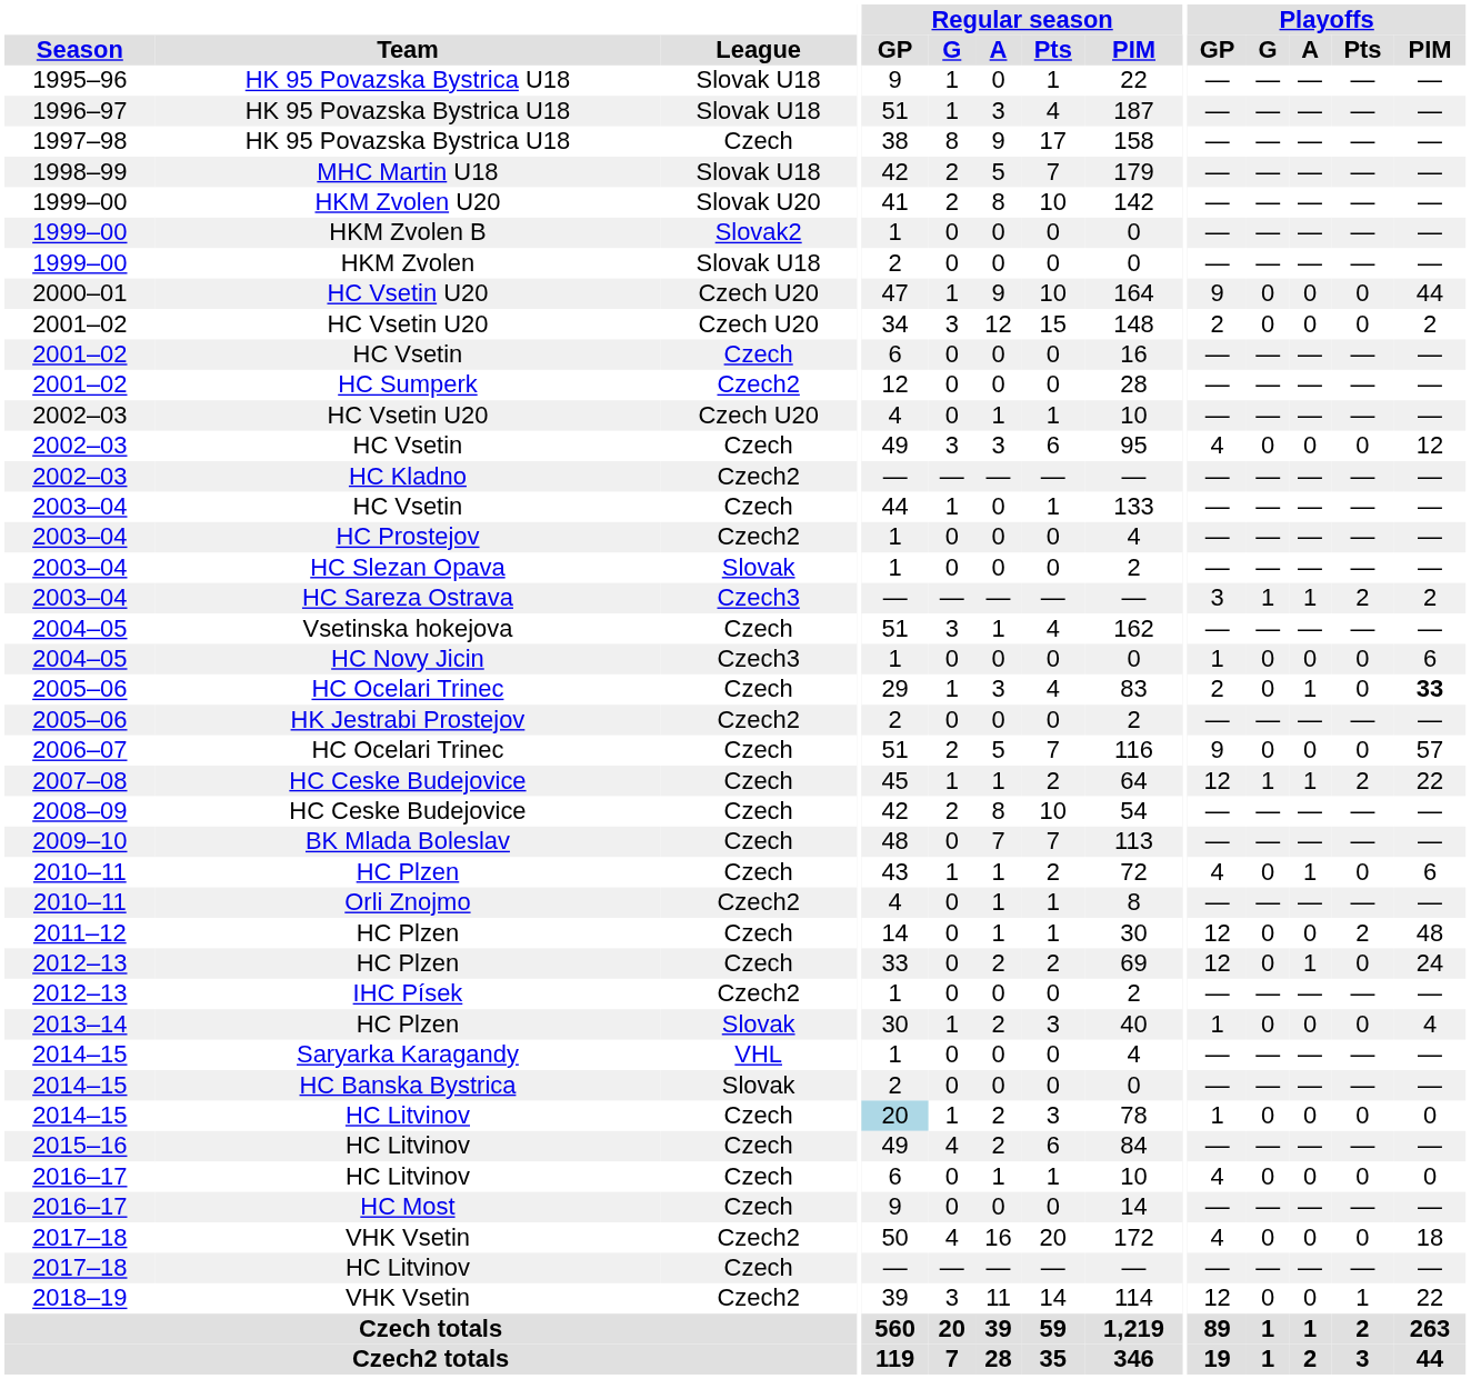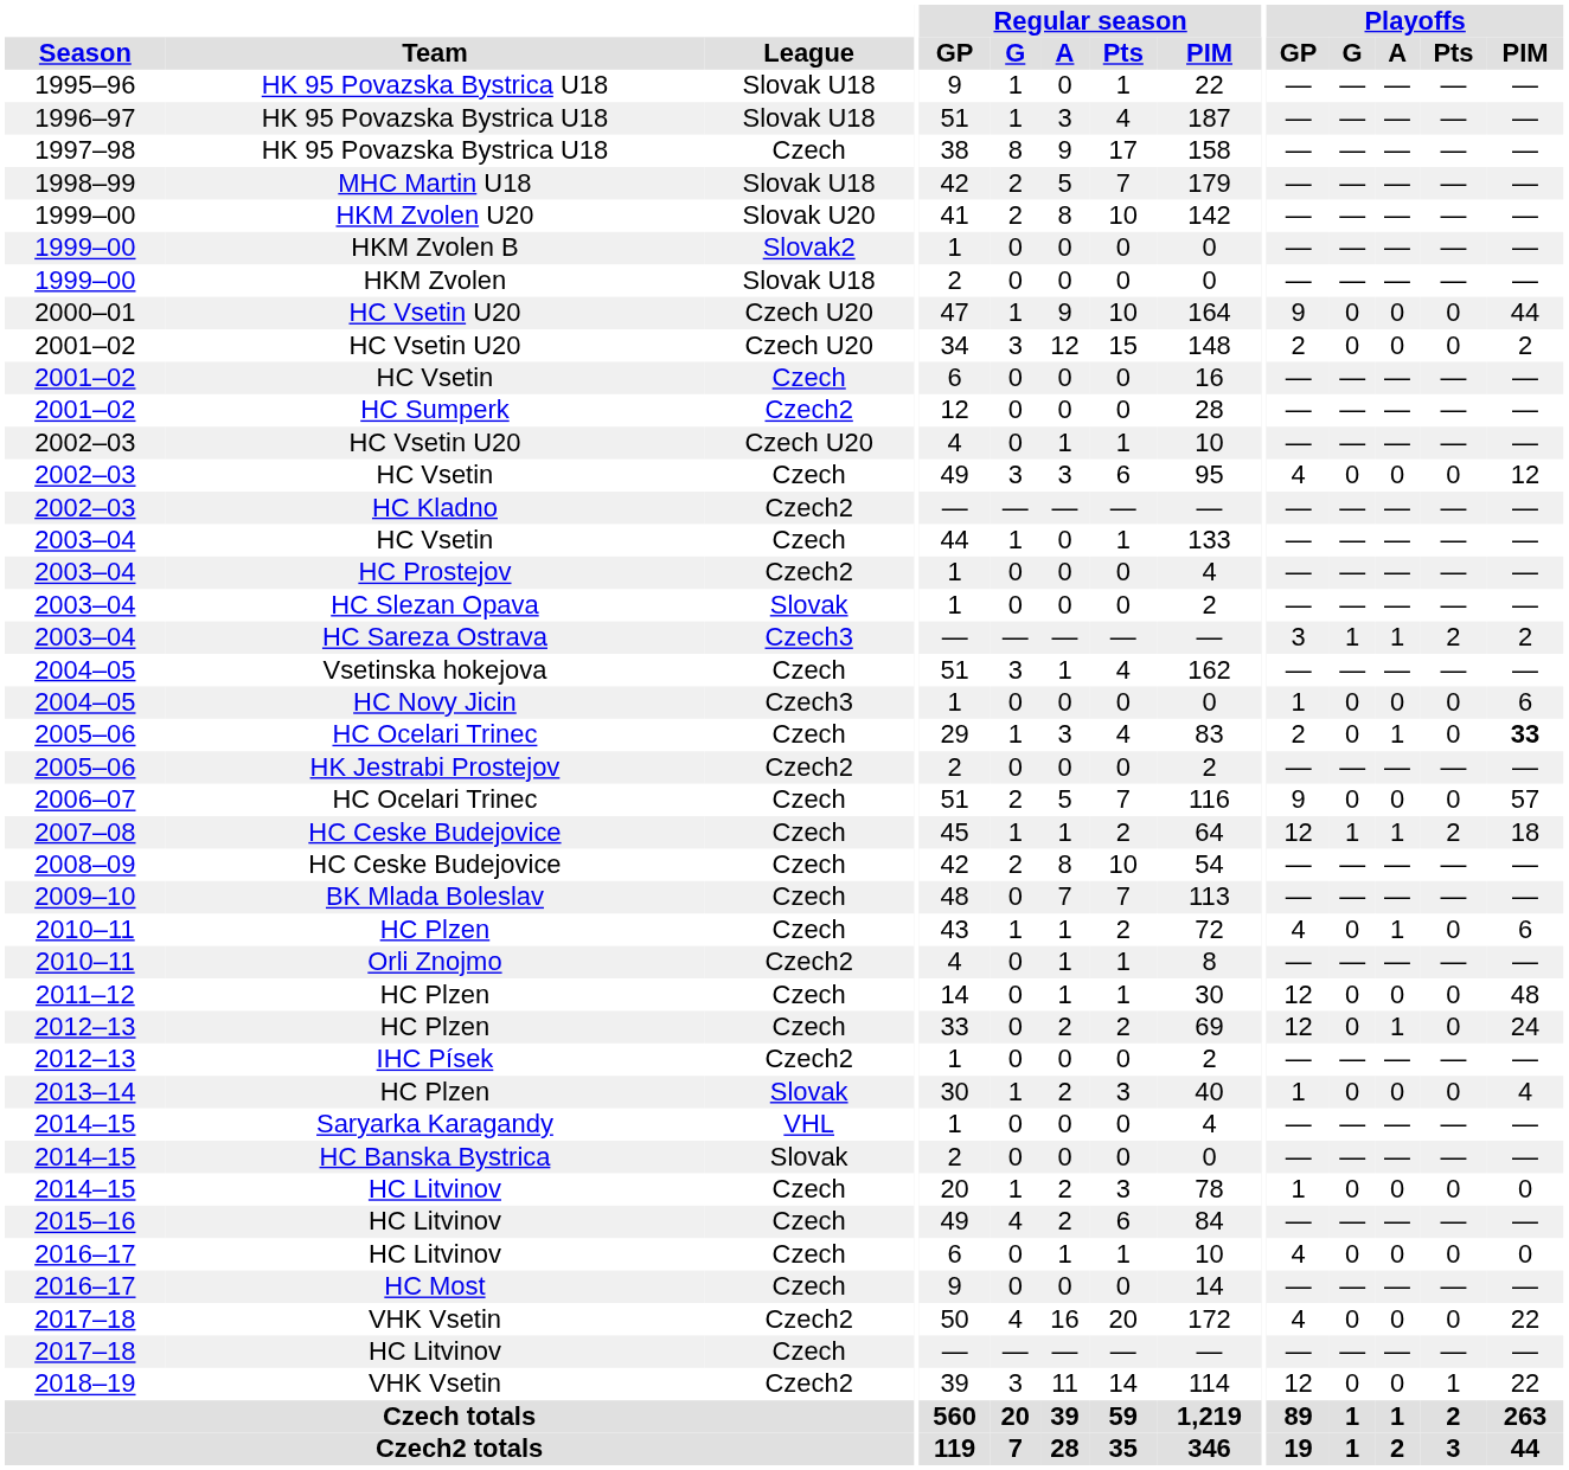 <table border="0" cellpadding="1" cellspacing="0" style="text-align:center; width:60em">
 <tr bgcolor="#e0e0e0">
 <th colspan="3" bgcolor="#ffffff"></th>
 <th rowspan="99" bgcolor="#ffffff"></th>
 <th colspan="5"><a href='#'>Regular season</a></th>
 <th rowspan="99" bgcolor="#ffffff"></th>
 <th colspan="5"><a href='#'>Playoffs</a></th>
 </tr>
 <tr bgcolor="#e0e0e0">
 <th><a href='#'>Season</a></th>
 <th>Team</th>
 <th>League</th>
 <th>GP</th>
 <th><a href='#'>G</a></th>
 <th><a href='#'>A</a></th>
 <th><a href='#'>Pts</a></th>
 <th><a href='#'>PIM</a></th>
 <th>GP</th>
 <th>G</th>
 <th>A</th>
 <th>Pts</th>
 <th>PIM</th>
 </tr>
 <tr>
 <td>1995–96</td>
 <td><a href='#'>HK 95 Povazska Bystrica</a> U18</td>
 <td>Slovak U18</td>
 <td>9</td>
 <td>1</td>
 <td>0</td>
 <td>1</td>
 <td>22</td>
 <td>—</td>
 <td>—</td>
 <td>—</td>
 <td>—</td>
 <td>—</td>
 </tr>
 <tr bgcolor="#f0f0f0">
 <td>1996–97</td>
 <td>HK 95 Povazska Bystrica U18</td>
 <td>Slovak U18</td>
 <td>51</td>
 <td>1</td>
 <td>3</td>
 <td>4</td>
 <td>187</td>
 <td>—</td>
 <td>—</td>
 <td>—</td>
 <td>—</td>
 <td>—</td>
 </tr>
 <tr>
 <td>1997–98</td>
 <td>HK 95 Povazska Bystrica U18</td>
 <td>Czech</td>
 <td>38</td>
 <td>8</td>
 <td>9</td>
 <td>17</td>
 <td>158</td>
 <td>—</td>
 <td>—</td>
 <td>—</td>
 <td>—</td>
 <td>—</td>
 </tr>
 <tr bgcolor="#f0f0f0">
 <td>1998–99</td>
 <td><a href='#'>MHC Martin</a> U18</td>
 <td>Slovak U18</td>
 <td>42</td>
 <td>2</td>
 <td>5</td>
 <td>7</td>
 <td>179</td>
 <td>—</td>
 <td>—</td>
 <td>—</td>
 <td>—</td>
 <td>—</td>
 </tr>
 <tr>
 <td>1999–00</td>
 <td><a href='#'>HKM Zvolen</a> U20</td>
 <td>Slovak U20</td>
 <td>41</td>
 <td>2</td>
 <td>8</td>
 <td>10</td>
 <td>142</td>
 <td>—</td>
 <td>—</td>
 <td>—</td>
 <td>—</td>
 <td>—</td>
 </tr>
 <tr bgcolor="#f0f0f0">
 <td><a href='#'>1999–00</a></td>
 <td>HKM Zvolen B</td>
 <td><a href='#'>Slovak2</a></td>
 <td>1</td>
 <td>0</td>
 <td>0</td>
 <td>0</td>
 <td>0</td>
 <td>—</td>
 <td>—</td>
 <td>—</td>
 <td>—</td>
 <td>—</td>
 </tr>
 <tr>
 <td><a href='#'>1999–00</a></td>
 <td>HKM Zvolen</td>
 <td>Slovak U18</td>
 <td>2</td>
 <td>0</td>
 <td>0</td>
 <td>0</td>
 <td>0</td>
 <td>—</td>
 <td>—</td>
 <td>—</td>
 <td>—</td>
 <td>—</td>
 </tr>
 <tr bgcolor="#f0f0f0">
 <td>2000–01</td>
 <td><a href='#'>HC Vsetin</a> U20</td>
 <td>Czech U20</td>
 <td>47</td>
 <td>1</td>
 <td>9</td>
 <td>10</td>
 <td>164</td>
 <td>9</td>
 <td>0</td>
 <td>0</td>
 <td>0</td>
 <td>44</td>
 </tr>
 <tr>
 <td>2001–02</td>
 <td>HC Vsetin U20</td>
 <td>Czech U20</td>
 <td>34</td>
 <td>3</td>
 <td>12</td>
 <td>15</td>
 <td>148</td>
 <td>2</td>
 <td>0</td>
 <td>0</td>
 <td>0</td>
 <td>2</td>
 </tr>
 <tr bgcolor="#f0f0f0">
 <td><a href='#'>2001–02</a></td>
 <td>HC Vsetin</td>
 <td><a href='#'>Czech</a></td>
 <td>6</td>
 <td>0</td>
 <td>0</td>
 <td>0</td>
 <td>16</td>
 <td>—</td>
 <td>—</td>
 <td>—</td>
 <td>—</td>
 <td>—</td>
 </tr>
 <tr>
 <td><a href='#'>2001–02</a></td>
 <td><a href='#'>HC Sumperk</a></td>
 <td><a href='#'>Czech2</a></td>
 <td>12</td>
 <td>0</td>
 <td>0</td>
 <td>0</td>
 <td>28</td>
 <td>—</td>
 <td>—</td>
 <td>—</td>
 <td>—</td>
 <td>—</td>
 </tr>
 <tr bgcolor="#f0f0f0">
 <td>2002–03</td>
 <td>HC Vsetin U20</td>
 <td>Czech U20</td>
 <td>4</td>
 <td>0</td>
 <td>1</td>
 <td>1</td>
 <td>10</td>
 <td>—</td>
 <td>—</td>
 <td>—</td>
 <td>—</td>
 <td>—</td>
 </tr>
 <tr>
 <td><a href='#'>2002–03</a></td>
 <td>HC Vsetin</td>
 <td>Czech</td>
 <td>49</td>
 <td>3</td>
 <td>3</td>
 <td>6</td>
 <td>95</td>
 <td>4</td>
 <td>0</td>
 <td>0</td>
 <td>0</td>
 <td>12</td>
 </tr>
 <tr bgcolor="#f0f0f0">
 <td><a href='#'>2002–03</a></td>
 <td><a href='#'>HC Kladno</a></td>
 <td>Czech2</td>
 <td>—</td>
 <td>—</td>
 <td>—</td>
 <td>—</td>
 <td>—</td>
 <td>—</td>
 <td>—</td>
 <td>—</td>
 <td>—</td>
 <td>—</td>
 </tr>
 <tr>
 <td><a href='#'>2003–04</a></td>
 <td>HC Vsetin</td>
 <td>Czech</td>
 <td>44</td>
 <td>1</td>
 <td>0</td>
 <td>1</td>
 <td>133</td>
 <td>—</td>
 <td>—</td>
 <td>—</td>
 <td>—</td>
 <td>—</td>
 </tr>
 <tr bgcolor="#f0f0f0">
 <td><a href='#'>2003–04</a></td>
 <td><a href='#'>HC Prostejov</a></td>
 <td>Czech2</td>
 <td>1</td>
 <td>0</td>
 <td>0</td>
 <td>0</td>
 <td>4</td>
 <td>—</td>
 <td>—</td>
 <td>—</td>
 <td>—</td>
 <td>—</td>
 </tr>
 <tr>
 <td><a href='#'>2003–04</a></td>
 <td><a href='#'>HC Slezan Opava</a></td>
 <td><a href='#'>Slovak</a></td>
 <td>1</td>
 <td>0</td>
 <td>0</td>
 <td>0</td>
 <td>2</td>
 <td>—</td>
 <td>—</td>
 <td>—</td>
 <td>—</td>
 <td>—</td>
 </tr>
 <tr bgcolor="#f0f0f0">
 <td><a href='#'>2003–04</a></td>
 <td><a href='#'>HC Sareza Ostrava</a></td>
 <td><a href='#'>Czech3</a></td>
 <td>—</td>
 <td>—</td>
 <td>—</td>
 <td>—</td>
 <td>—</td>
 <td>3</td>
 <td>1</td>
 <td>1</td>
 <td>2</td>
 <td>2</td>
 </tr>
 <tr>
 <td><a href='#'>2004–05</a></td>
 <td>Vsetinska hokejova</td>
 <td>Czech</td>
 <td>51</td>
 <td>3</td>
 <td>1</td>
 <td>4</td>
 <td>162</td>
 <td>—</td>
 <td>—</td>
 <td>—</td>
 <td>—</td>
 <td>—</td>
 </tr>
 <tr bgcolor="#f0f0f0">
 <td><a href='#'>2004–05</a></td>
 <td><a href='#'>HC Novy Jicin</a></td>
 <td>Czech3</td>
 <td>1</td>
 <td>0</td>
 <td>0</td>
 <td>0</td>
 <td>0</td>
 <td>1</td>
 <td>0</td>
 <td>0</td>
 <td>0</td>
 <td>6</td>
 </tr>
 <tr>
 <td><a href='#'>2005–06</a></td>
 <td><a href='#'>HC Ocelari Trinec</a></td>
 <td>Czech</td>
 <td>29</td>
 <td>1</td>
 <td>3</td>
 <td>4</td>
 <td>83</td>
 <td>2</td>
 <td>0</td>
 <td>1</td>
 <td>0</td>
 <td><strong>33</strong></td>
 </tr>
 <tr bgcolor="#f0f0f0">
 <td><a href='#'>2005–06</a></td>
 <td><a href='#'>HK Jestrabi Prostejov</a></td>
 <td>Czech2</td>
 <td>2</td>
 <td>0</td>
 <td>0</td>
 <td>0</td>
 <td>2</td>
 <td>—</td>
 <td>—</td>
 <td>—</td>
 <td>—</td>
 <td>—</td>
 </tr>
 <tr>
 <td><a href='#'>2006–07</a></td>
 <td>HC Ocelari Trinec</td>
 <td>Czech</td>
 <td>51</td>
 <td>2</td>
 <td>5</td>
 <td>7</td>
 <td>116</td>
 <td>9</td>
 <td>0</td>
 <td>0</td>
 <td>0</td>
 <td>57</td>
 </tr>
 <tr bgcolor="#f0f0f0">
 <td><a href='#'>2007–08</a></td>
 <td><a href='#'>HC Ceske Budejovice</a></td>
 <td>Czech</td>
 <td>45</td>
 <td>1</td>
 <td>1</td>
 <td>2</td>
 <td>64</td>
 <td>12</td>
 <td>1</td>
 <td>1</td>
 <td>2</td>
-<td>22</td>
+<td>18</td>
 </tr>
 <tr>
 <td><a href='#'>2008–09</a></td>
 <td>HC Ceske Budejovice</td>
 <td>Czech</td>
 <td>42</td>
 <td>2</td>
 <td>8</td>
 <td>10</td>
 <td>54</td>
 <td>—</td>
 <td>—</td>
 <td>—</td>
 <td>—</td>
 <td>—</td>
 </tr>
 <tr bgcolor="#f0f0f0">
 <td><a href='#'>2009–10</a></td>
 <td><a href='#'>BK Mlada Boleslav</a></td>
 <td>Czech</td>
 <td>48</td>
 <td>0</td>
 <td>7</td>
 <td>7</td>
 <td>113</td>
 <td>—</td>
 <td>—</td>
 <td>—</td>
 <td>—</td>
 <td>—</td>
 </tr>
 <tr>
 <td><a href='#'>2010–11</a></td>
 <td><a href='#'>HC Plzen</a></td>
 <td>Czech</td>
 <td>43</td>
 <td>1</td>
 <td>1</td>
 <td>2</td>
 <td>72</td>
 <td>4</td>
 <td>0</td>
 <td>1</td>
 <td>0</td>
 <td>6</td>
 </tr>
 <tr bgcolor="#f0f0f0">
 <td><a href='#'>2010–11</a></td>
 <td><a href='#'>Orli Znojmo</a></td>
 <td>Czech2</td>
 <td>4</td>
 <td>0</td>
 <td>1</td>
 <td>1</td>
 <td>8</td>
 <td>—</td>
 <td>—</td>
 <td>—</td>
 <td>—</td>
 <td>—</td>
 </tr>
 <tr>
 <td><a href='#'>2011–12</a></td>
 <td>HC Plzen</td>
 <td>Czech</td>
 <td>14</td>
 <td>0</td>
 <td>1</td>
 <td>1</td>
 <td>30</td>
 <td>12</td>
 <td>0</td>
 <td>0</td>
-<td>2</td>
+<td>0</td>
 <td>48</td>
 </tr>
 <tr bgcolor="#f0f0f0">
 <td><a href='#'>2012–13</a></td>
 <td>HC Plzen</td>
 <td>Czech</td>
 <td>33</td>
 <td>0</td>
 <td>2</td>
 <td>2</td>
 <td>69</td>
 <td>12</td>
 <td>0</td>
 <td>1</td>
 <td>0</td>
 <td>24</td>
 </tr>
 <tr>
 <td><a href='#'>2012–13</a></td>
 <td><a href='#'>IHC Písek</a></td>
 <td>Czech2</td>
 <td>1</td>
 <td>0</td>
 <td>0</td>
 <td>0</td>
 <td>2</td>
 <td>—</td>
 <td>—</td>
 <td>—</td>
 <td>—</td>
 <td>—</td>
 </tr>
 <tr bgcolor="#f0f0f0">
 <td><a href='#'>2013–14</a></td>
 <td>HC Plzen</td>
 <td><a href='#'>Slovak</a></td>
 <td>30</td>
 <td>1</td>
 <td>2</td>
 <td>3</td>
 <td>40</td>
 <td>1</td>
 <td>0</td>
 <td>0</td>
 <td>0</td>
 <td>4</td>
 </tr>
 <tr>
 <td><a href='#'>2014–15</a></td>
 <td><a href='#'>Saryarka Karagandy</a></td>
 <td><a href='#'>VHL</a></td>
 <td>1</td>
 <td>0</td>
 <td>0</td>
 <td>0</td>
 <td>4</td>
 <td>—</td>
 <td>—</td>
 <td>—</td>
 <td>—</td>
 <td>—</td>
 </tr>
 <tr bgcolor="#f0f0f0">
 <td><a href='#'>2014–15</a></td>
 <td><a href='#'>HC Banska Bystrica</a></td>
 <td>Slovak</td>
 <td>2</td>
 <td>0</td>
 <td>0</td>
 <td>0</td>
 <td>0</td>
 <td>—</td>
 <td>—</td>
 <td>—</td>
 <td>—</td>
 <td>—</td>
 </tr>
 <tr>
 <td><a href='#'>2014–15</a></td>
 <td><a href='#'>HC Litvinov</a></td>
 <td>Czech</td>
-<td style="background: lightblue;">20</td>
+<td>20</td>
 <td>1</td>
 <td>2</td>
 <td>3</td>
 <td>78</td>
 <td>1</td>
 <td>0</td>
 <td>0</td>
 <td>0</td>
 <td>0</td>
 </tr>
 <tr bgcolor="#f0f0f0">
 <td><a href='#'>2015–16</a></td>
 <td>HC Litvinov</td>
 <td>Czech</td>
 <td>49</td>
 <td>4</td>
 <td>2</td>
 <td>6</td>
 <td>84</td>
 <td>—</td>
 <td>—</td>
 <td>—</td>
 <td>—</td>
 <td>—</td>
 </tr>
 <tr>
 <td><a href='#'>2016–17</a></td>
 <td>HC Litvinov</td>
 <td>Czech</td>
 <td>6</td>
 <td>0</td>
 <td>1</td>
 <td>1</td>
 <td>10</td>
 <td>4</td>
 <td>0</td>
 <td>0</td>
 <td>0</td>
 <td>0</td>
 </tr>
 <tr bgcolor="#f0f0f0">
 <td><a href='#'>2016–17</a></td>
 <td><a href='#'>HC Most</a></td>
 <td>Czech</td>
 <td>9</td>
 <td>0</td>
 <td>0</td>
 <td>0</td>
 <td>14</td>
 <td>—</td>
 <td>—</td>
 <td>—</td>
 <td>—</td>
 <td>—</td>
 </tr>
 <tr>
 <td><a href='#'>2017–18</a></td>
 <td>VHK Vsetin</td>
 <td>Czech2</td>
 <td>50</td>
 <td>4</td>
 <td>16</td>
 <td>20</td>
 <td>172</td>
 <td>4</td>
 <td>0</td>
 <td>0</td>
 <td>0</td>
-<td>18</td>
+<td>22</td>
 </tr>
 <tr bgcolor="#f0f0f0">
 <td><a href='#'>2017–18</a></td>
 <td>HC Litvinov</td>
 <td>Czech</td>
 <td>—</td>
 <td>—</td>
 <td>—</td>
 <td>—</td>
 <td>—</td>
 <td>—</td>
 <td>—</td>
 <td>—</td>
 <td>—</td>
 <td>—</td>
 </tr>
 <tr>
 <td><a href='#'>2018–19</a></td>
 <td>VHK Vsetin</td>
 <td>Czech2</td>
 <td>39</td>
 <td>3</td>
 <td>11</td>
 <td>14</td>
 <td>114</td>
 <td>12</td>
 <td>0</td>
 <td>0</td>
 <td>1</td>
 <td>22</td>
 </tr>
 <tr>
 </tr>
 <tr ALIGN="center" bgcolor="#e0e0e0">
 <th colspan="3">Czech totals</th>
 <th ALIGN="center">560</th>
 <th ALIGN="center">20</th>
 <th ALIGN="center">39</th>
 <th ALIGN="center">59</th>
 <th ALIGN="center">1,219</th>
 <th ALIGN="center">89</th>
 <th ALIGN="center">1</th>
 <th ALIGN="center">1</th>
 <th ALIGN="center">2</th>
 <th ALIGN="center">263</th>
 </tr>
 <tr>
 </tr>
 <tr ALIGN="center" bgcolor="#e0e0e0">
 <th colspan="3">Czech2 totals</th>
 <th ALIGN="center">119</th>
 <th ALIGN="center">7</th>
 <th ALIGN="center">28</th>
 <th ALIGN="center">35</th>
 <th ALIGN="center">346</th>
 <th ALIGN="center">19</th>
 <th ALIGN="center">1</th>
 <th ALIGN="center">2</th>
 <th ALIGN="center">3</th>
 <th ALIGN="center">44</th>
 </tr>
 </table>
